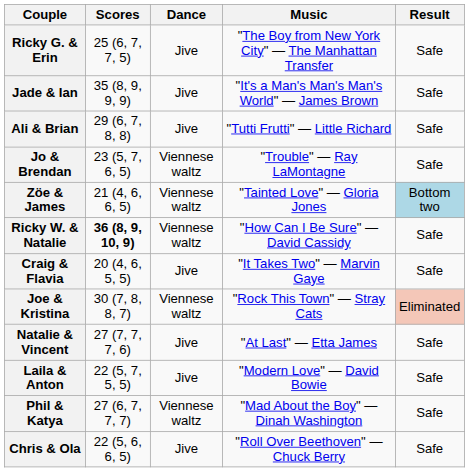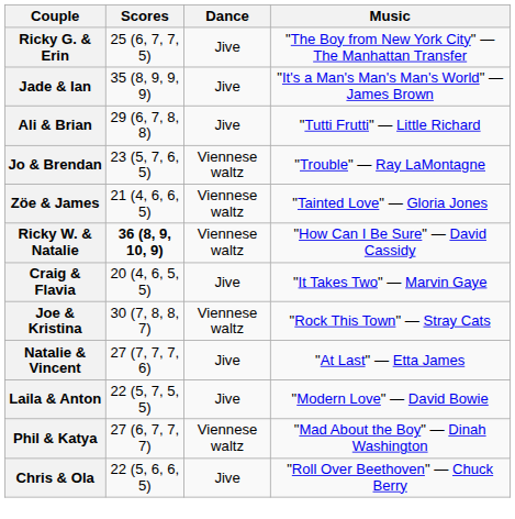 <table class="wikitable sortable" style="text-align:center; width:90%">
 <tr>
 <th scope="col">Couple</th>
 <th scope="col">Scores</th>
 <th scope="col" class="unsortable">Dance</th>
 <th scope="col" class="unsortable">Music</th>
-<th scope="col" class="unsortable">Result</th>
 </tr>
 <tr>
 <th scope="row">Ricky G. & Erin</th>
 <td>25 (6, 7, 7, 5)</td>
 <td>Jive</td>
 <td>"<a href='#'>The Boy from New York City</a>" — <a href='#'>The Manhattan Transfer</a></td>
-<td>Safe</td>
 </tr>
 <tr>
 <th scope="row">Jade & Ian</th>
 <td>35 (8, 9, 9, 9)</td>
 <td>Jive</td>
 <td>"<a href='#'>It's a Man's Man's Man's World</a>" — <a href='#'>James Brown</a></td>
-<td>Safe</td>
 </tr>
 <tr>
 <th scope="row">Ali & Brian</th>
 <td>29 (6, 7, 8, 8)</td>
 <td>Jive</td>
 <td>"<a href='#'>Tutti Frutti</a>" — <a href='#'>Little Richard</a></td>
-<td>Safe</td>
 </tr>
 <tr>
 <th scope="row">Jo & Brendan</th>
 <td>23 (5, 7, 6, 5)</td>
 <td>Viennese waltz</td>
 <td>"<a href='#'>Trouble</a>" — <a href='#'>Ray LaMontagne</a></td>
-<td>Safe</td>
 </tr>
 <tr>
 <th scope="row">Zöe & James</th>
 <td>21 (4, 6, 6, 5)</td>
 <td>Viennese waltz</td>
 <td>"<a href='#'>Tainted Love</a>" — <a href='#'>Gloria Jones</a></td>
-<td bgcolor="lightblue">Bottom two</td>
 </tr>
 <tr>
 <th scope="row">Ricky W. & Natalie</th>
 <td><strong>36 (8, 9, 10, 9)</strong></td>
 <td>Viennese waltz</td>
 <td>"<a href='#'>How Can I Be Sure</a>" — <a href='#'>David Cassidy</a></td>
-<td>Safe</td>
 </tr>
 <tr>
 <th scope="row">Craig & Flavia</th>
 <td>20 (4, 6, 5, 5)</td>
 <td>Jive</td>
 <td>"<a href='#'>It Takes Two</a>" — <a href='#'>Marvin Gaye</a></td>
-<td>Safe</td>
 </tr>
 <tr>
 <th scope="row">Joe & Kristina</th>
 <td>30 (7, 8, 8, 7)</td>
 <td>Viennese waltz</td>
 <td>"<a href='#'>Rock This Town</a>" — <a href='#'>Stray Cats</a></td>
-<td bgcolor="f4c7b8">Eliminated</td>
 </tr>
 <tr>
 <th scope="row">Natalie & Vincent</th>
 <td>27 (7, 7, 7, 6)</td>
 <td>Jive</td>
 <td>"<a href='#'>At Last</a>" — <a href='#'>Etta James</a></td>
-<td>Safe</td>
 </tr>
 <tr>
 <th scope="row">Laila & Anton</th>
 <td>22 (5, 7, 5, 5)</td>
 <td>Jive</td>
 <td>"<a href='#'>Modern Love</a>" — <a href='#'>David Bowie</a></td>
-<td>Safe</td>
 </tr>
 <tr>
 <th scope="row">Phil & Katya</th>
 <td>27 (6, 7, 7, 7)</td>
 <td>Viennese waltz</td>
 <td>"<a href='#'>Mad About the Boy</a>" — <a href='#'>Dinah Washington</a></td>
-<td>Safe</td>
 </tr>
 <tr>
 <th scope="row">Chris & Ola</th>
 <td>22 (5, 6, 6, 5)</td>
 <td>Jive</td>
 <td>"<a href='#'>Roll Over Beethoven</a>" — <a href='#'>Chuck Berry</a></td>
-<td>Safe</td>
 </tr>
 </table>
